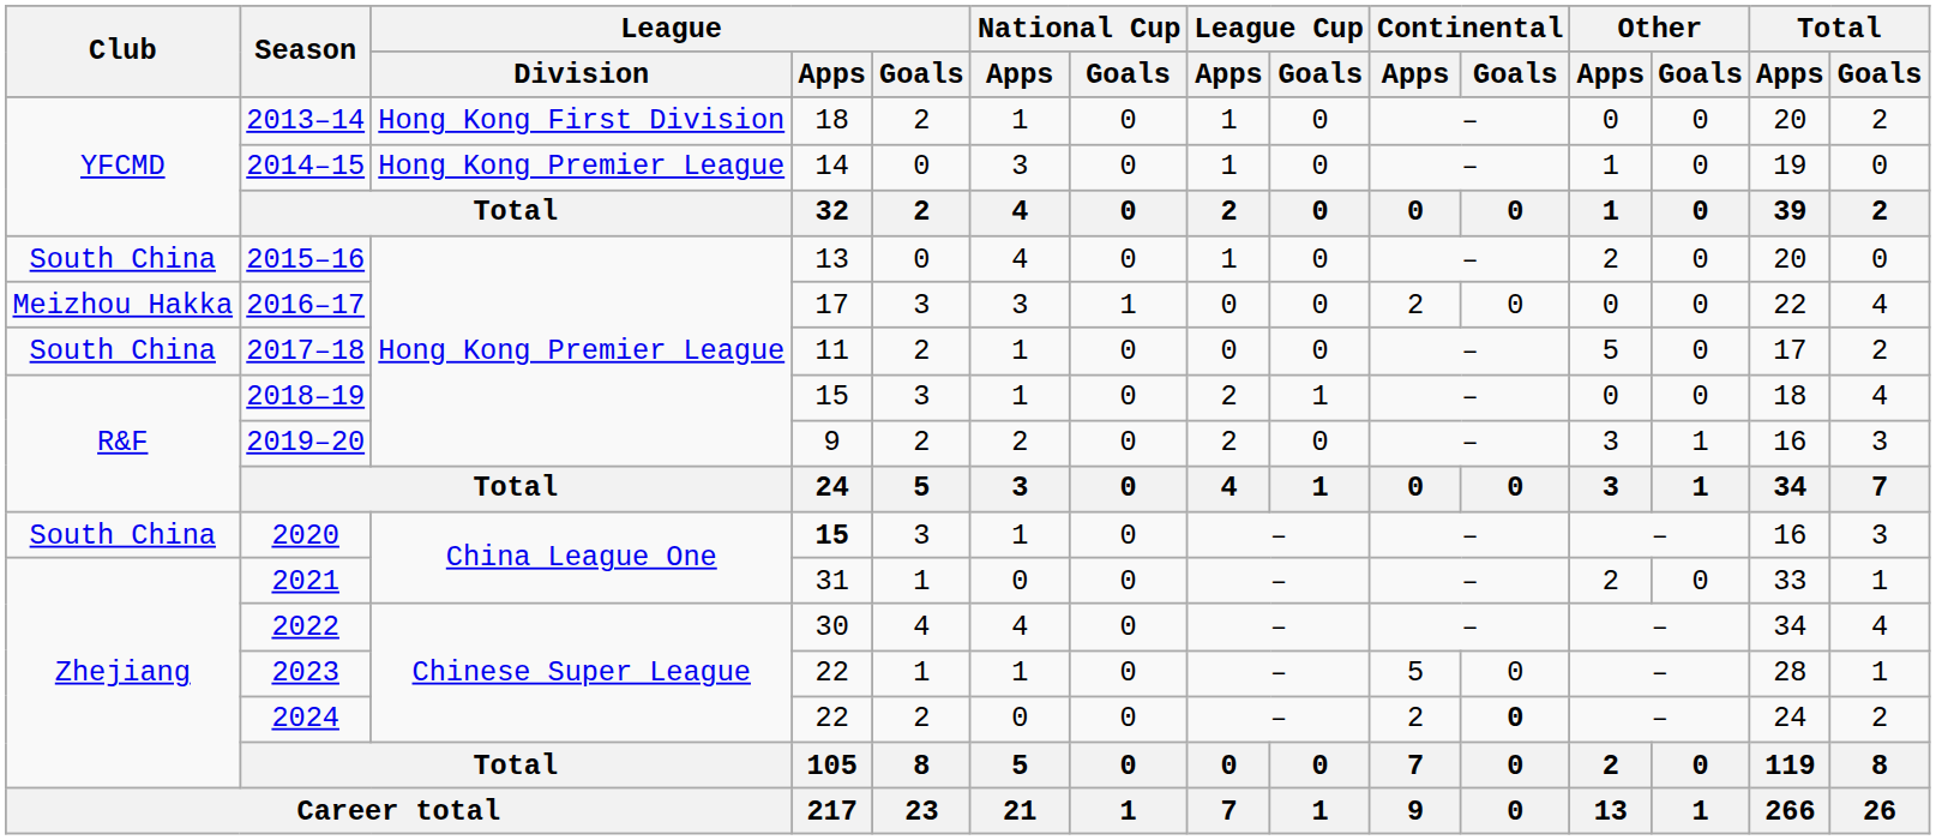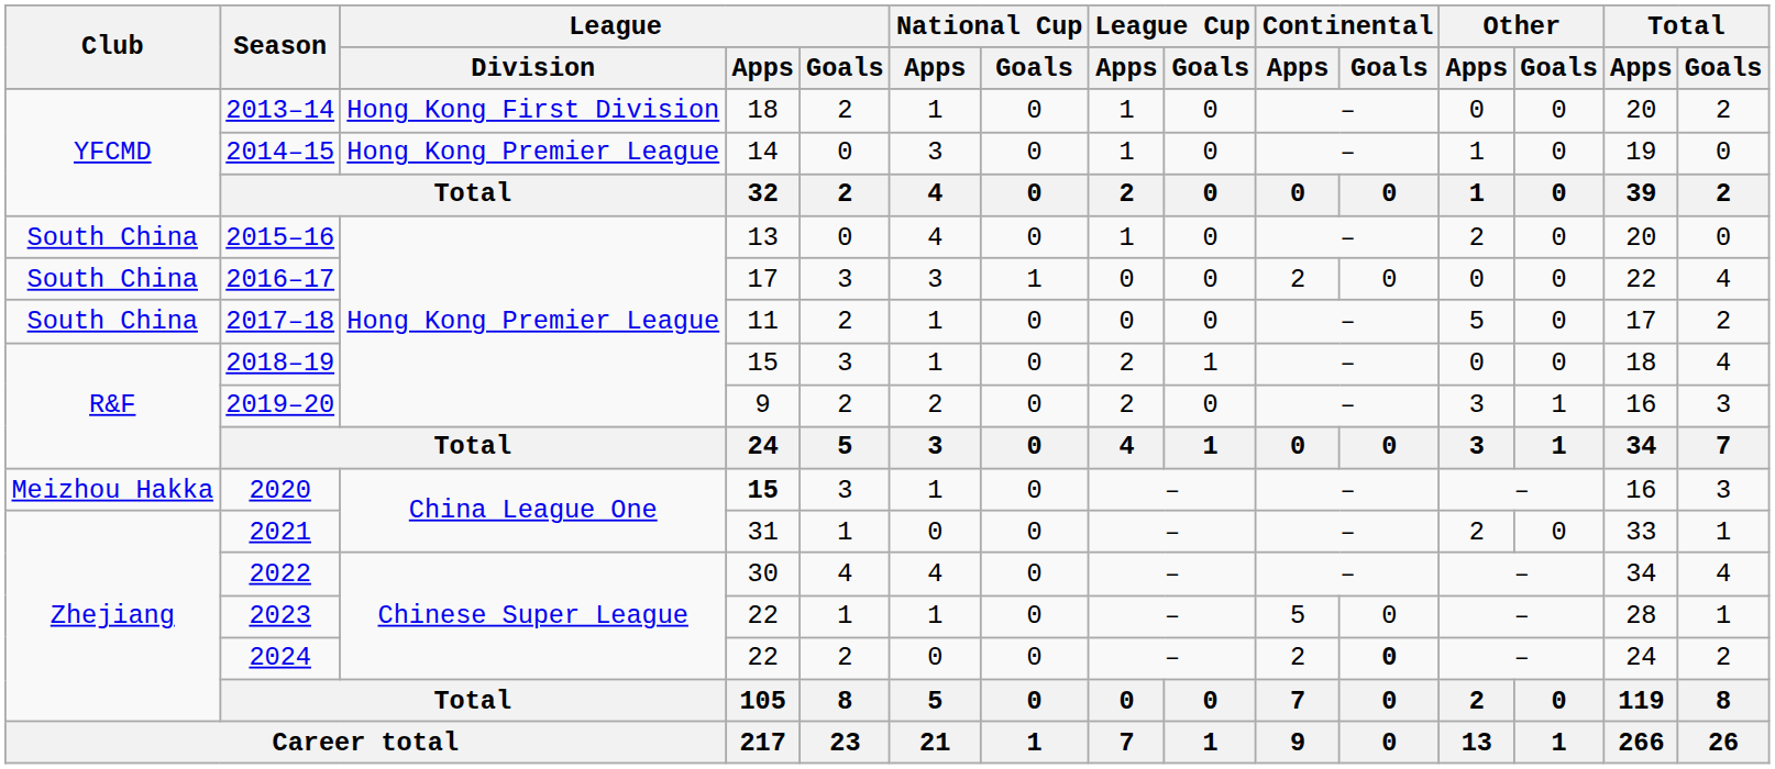 <table class="wikitable" style="text-align: center">
 <tr>
 <th rowspan="2">Club</th>
 <th rowspan="2">Season</th>
 <th colspan="3">League</th>
 <th colspan="2">National Cup</th>
 <th colspan="2">League Cup</th>
 <th colspan="2">Continental</th>
 <th colspan="2">Other</th>
 <th colspan="2">Total</th>
 </tr>
 <tr>
 <th>Division</th>
 <th>Apps</th>
 <th>Goals</th>
 <th>Apps</th>
 <th>Goals</th>
 <th>Apps</th>
 <th>Goals</th>
 <th>Apps</th>
 <th>Goals</th>
 <th>Apps</th>
 <th>Goals</th>
 <th>Apps</th>
 <th>Goals</th>
 </tr>
 <tr>
 <td rowspan=3><a href='#'>YFCMD</a></td>
 <td><a href='#'>2013–14</a></td>
 <td><a href='#'>Hong Kong First Division</a></td>
 <td>18</td>
 <td>2</td>
 <td>1</td>
 <td>0</td>
 <td>1</td>
 <td>0</td>
 <td colspan="2">–</td>
 <td>0</td>
 <td>0</td>
 <td>20</td>
 <td>2</td>
 </tr>
 <tr>
 <td><a href='#'>2014–15</a></td>
 <td><a href='#'>Hong Kong Premier League</a></td>
 <td>14</td>
 <td>0</td>
 <td>3</td>
 <td>0</td>
 <td>1</td>
 <td>0</td>
 <td colspan="2">–</td>
 <td>1</td>
 <td>0</td>
 <td>19</td>
 <td>0</td>
 </tr>
 <tr>
 <th colspan=2>Total</th>
 <th>32</th>
 <th>2</th>
 <th>4</th>
 <th>0</th>
 <th>2</th>
 <th>0</th>
 <th>0</th>
 <th>0</th>
 <th>1</th>
 <th>0</th>
 <th>39</th>
 <th>2</th>
 </tr>
 <tr>
 <td><a href='#'>South China</a></td>
 <td><a href='#'>2015–16</a></td>
 <td rowspan=5><a href='#'>Hong Kong Premier League</a></td>
 <td>13</td>
 <td>0</td>
 <td>4</td>
 <td>0</td>
 <td>1</td>
 <td>0</td>
 <td colspan="2">–</td>
 <td>2</td>
 <td>0</td>
 <td>20</td>
 <td>0</td>
 </tr>
 <tr>
-<td><a href='#'>Meizhou Hakka</a></td>
+<td><a href='#'>South China</a></td>
 <td><a href='#'>2016–17</a></td>
 <td>17</td>
 <td>3</td>
 <td>3</td>
 <td>1</td>
 <td>0</td>
 <td>0</td>
 <td>2</td>
 <td>0</td>
 <td>0</td>
 <td>0</td>
 <td>22</td>
 <td>4</td>
 </tr>
 <tr>
 <td><a href='#'>South China</a></td>
 <td><a href='#'>2017–18</a></td>
 <td>11</td>
 <td>2</td>
 <td>1</td>
 <td>0</td>
 <td>0</td>
 <td>0</td>
 <td colspan="2">–</td>
 <td>5</td>
 <td>0</td>
 <td>17</td>
 <td>2</td>
 </tr>
 <tr>
 <td rowspan=3><a href='#'>R&F</a></td>
 <td><a href='#'>2018–19</a></td>
 <td>15</td>
 <td>3</td>
 <td>1</td>
 <td>0</td>
 <td>2</td>
 <td>1</td>
 <td colspan="2">–</td>
 <td>0</td>
 <td>0</td>
 <td>18</td>
 <td>4</td>
 </tr>
 <tr>
 <td><a href='#'>2019–20</a></td>
 <td>9</td>
 <td>2</td>
 <td>2</td>
 <td>0</td>
 <td>2</td>
 <td>0</td>
 <td colspan="2">–</td>
 <td>3</td>
 <td>1</td>
 <td>16</td>
 <td>3</td>
 </tr>
 <tr>
 <th colspan=2>Total</th>
 <th>24</th>
 <th>5</th>
 <th>3</th>
 <th>0</th>
 <th>4</th>
 <th>1</th>
 <th>0</th>
 <th>0</th>
 <th>3</th>
 <th>1</th>
 <th>34</th>
 <th>7</th>
 </tr>
 <tr>
-<td><a href='#'>South China</a></td>
+<td><a href='#'>Meizhou Hakka</a></td>
 <td><a href='#'>2020</a></td>
 <td rowspan=2><a href='#'>China League One</a></td>
 <td><strong>15</strong></td>
 <td>3</td>
 <td>1</td>
 <td>0</td>
 <td colspan="2">–</td>
 <td colspan="2">–</td>
 <td colspan="2">–</td>
 <td>16</td>
 <td>3</td>
 </tr>
 <tr>
 <td rowspan=5><a href='#'>Zhejiang</a></td>
 <td><a href='#'>2021</a></td>
 <td>31</td>
 <td>1</td>
 <td>0</td>
 <td>0</td>
 <td colspan="2">–</td>
 <td colspan="2">–</td>
 <td>2</td>
 <td>0</td>
 <td>33</td>
 <td>1</td>
 </tr>
 <tr>
 <td><a href='#'>2022</a></td>
 <td rowspan=3><a href='#'>Chinese Super League</a></td>
 <td>30</td>
 <td>4</td>
 <td>4</td>
 <td>0</td>
 <td colspan="2">–</td>
 <td colspan="2">–</td>
 <td colspan="2">–</td>
 <td>34</td>
 <td>4</td>
 </tr>
 <tr>
 <td><a href='#'>2023</a></td>
 <td>22</td>
 <td>1</td>
 <td>1</td>
 <td>0</td>
 <td colspan="2">–</td>
 <td>5</td>
 <td>0</td>
 <td colspan="2">–</td>
 <td>28</td>
 <td>1</td>
 </tr>
 <tr>
 <td><a href='#'>2024</a></td>
 <td>22</td>
 <td>2</td>
 <td>0</td>
 <td>0</td>
 <td colspan="2">–</td>
 <td>2</td>
 <td><strong>0</strong></td>
 <td colspan="2">–</td>
 <td>24</td>
 <td>2</td>
 </tr>
 <tr>
 <th colspan=2>Total</th>
 <th>105</th>
 <th>8</th>
 <th>5</th>
 <th>0</th>
 <th>0</th>
 <th>0</th>
 <th>7</th>
 <th>0</th>
 <th>2</th>
 <th>0</th>
 <th>119</th>
 <th>8</th>
 </tr>
 <tr>
 <th colspan=3>Career total</th>
 <th>217</th>
 <th>23</th>
 <th>21</th>
 <th>1</th>
 <th>7</th>
 <th>1</th>
 <th>9</th>
 <th>0</th>
 <th>13</th>
 <th>1</th>
 <th>266</th>
 <th>26</th>
 </tr>
 </table>
